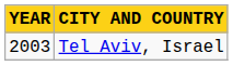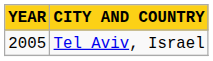 <table class="wikitable sortable">
 <tr>
 <th style="background:#FCD116">YEAR</th>
 <th style="background:#FCD116">CITY AND COUNTRY</th>
 </tr>
 <tr>
-<td>2003</td>
+<td>2005</td>
 <td><a href='#'>Tel Aviv</a>, Israel</td>
 </tr>
 <tr>
 </tr>
 </table>
